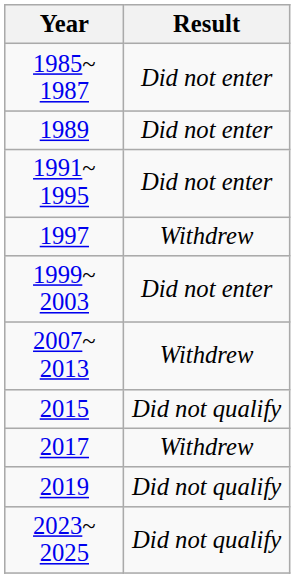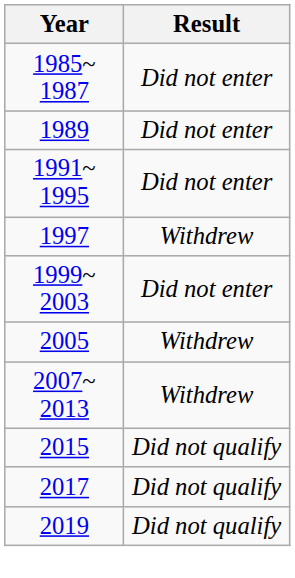 <table class="wikitable" style="text-align: center">
 <tr>
 <th width=70>Year</th>
 <th width=100>Result</th>
 </tr>
 <tr>
 <td> <a href='#'>1985</a>~ <a href='#'>1987</a></td>
 <td><em>Did not enter</em></td>
 </tr>
 <tr>
 <td> <a href='#'>1989</a></td>
 <td><em>Did not enter</em></td>
 </tr>
 <tr>
 <td> <a href='#'>1991</a>~ <a href='#'>1995</a></td>
 <td><em>Did not enter</em></td>
 </tr>
 <tr>
 <td> <a href='#'>1997</a></td>
 <td><em>Withdrew</em></td>
 </tr>
 <tr>
 <td> <a href='#'>1999</a>~ <a href='#'>2003</a></td>
 <td><em>Did not enter</em></td>
 </tr>
 <tr>
+<td> <a href='#'>2005</a></td>
+<td><em>Withdrew</em></td>
+</tr>
+<tr>
 <td> <a href='#'>2007</a>~ <a href='#'>2013</a></td>
 <td><em>Withdrew</em></td>
 </tr>
 <tr>
 <td> <a href='#'>2015</a></td>
 <td><em>Did not qualify</em></td>
 </tr>
 <tr>
 <td> <a href='#'>2017</a></td>
-<td><em>Withdrew</em></td>
+<td><em>Did not qualify</em></td>
 </tr>
 <tr>
 <td> <a href='#'>2019</a></td>
 <td><em>Did not qualify</em></td>
 </tr>
-<tr>
-<td> <a href='#'>2023</a>~ <a href='#'>2025</a></td>
-<td><em>Did not qualify</em></td>
-</tr>
 </table>
